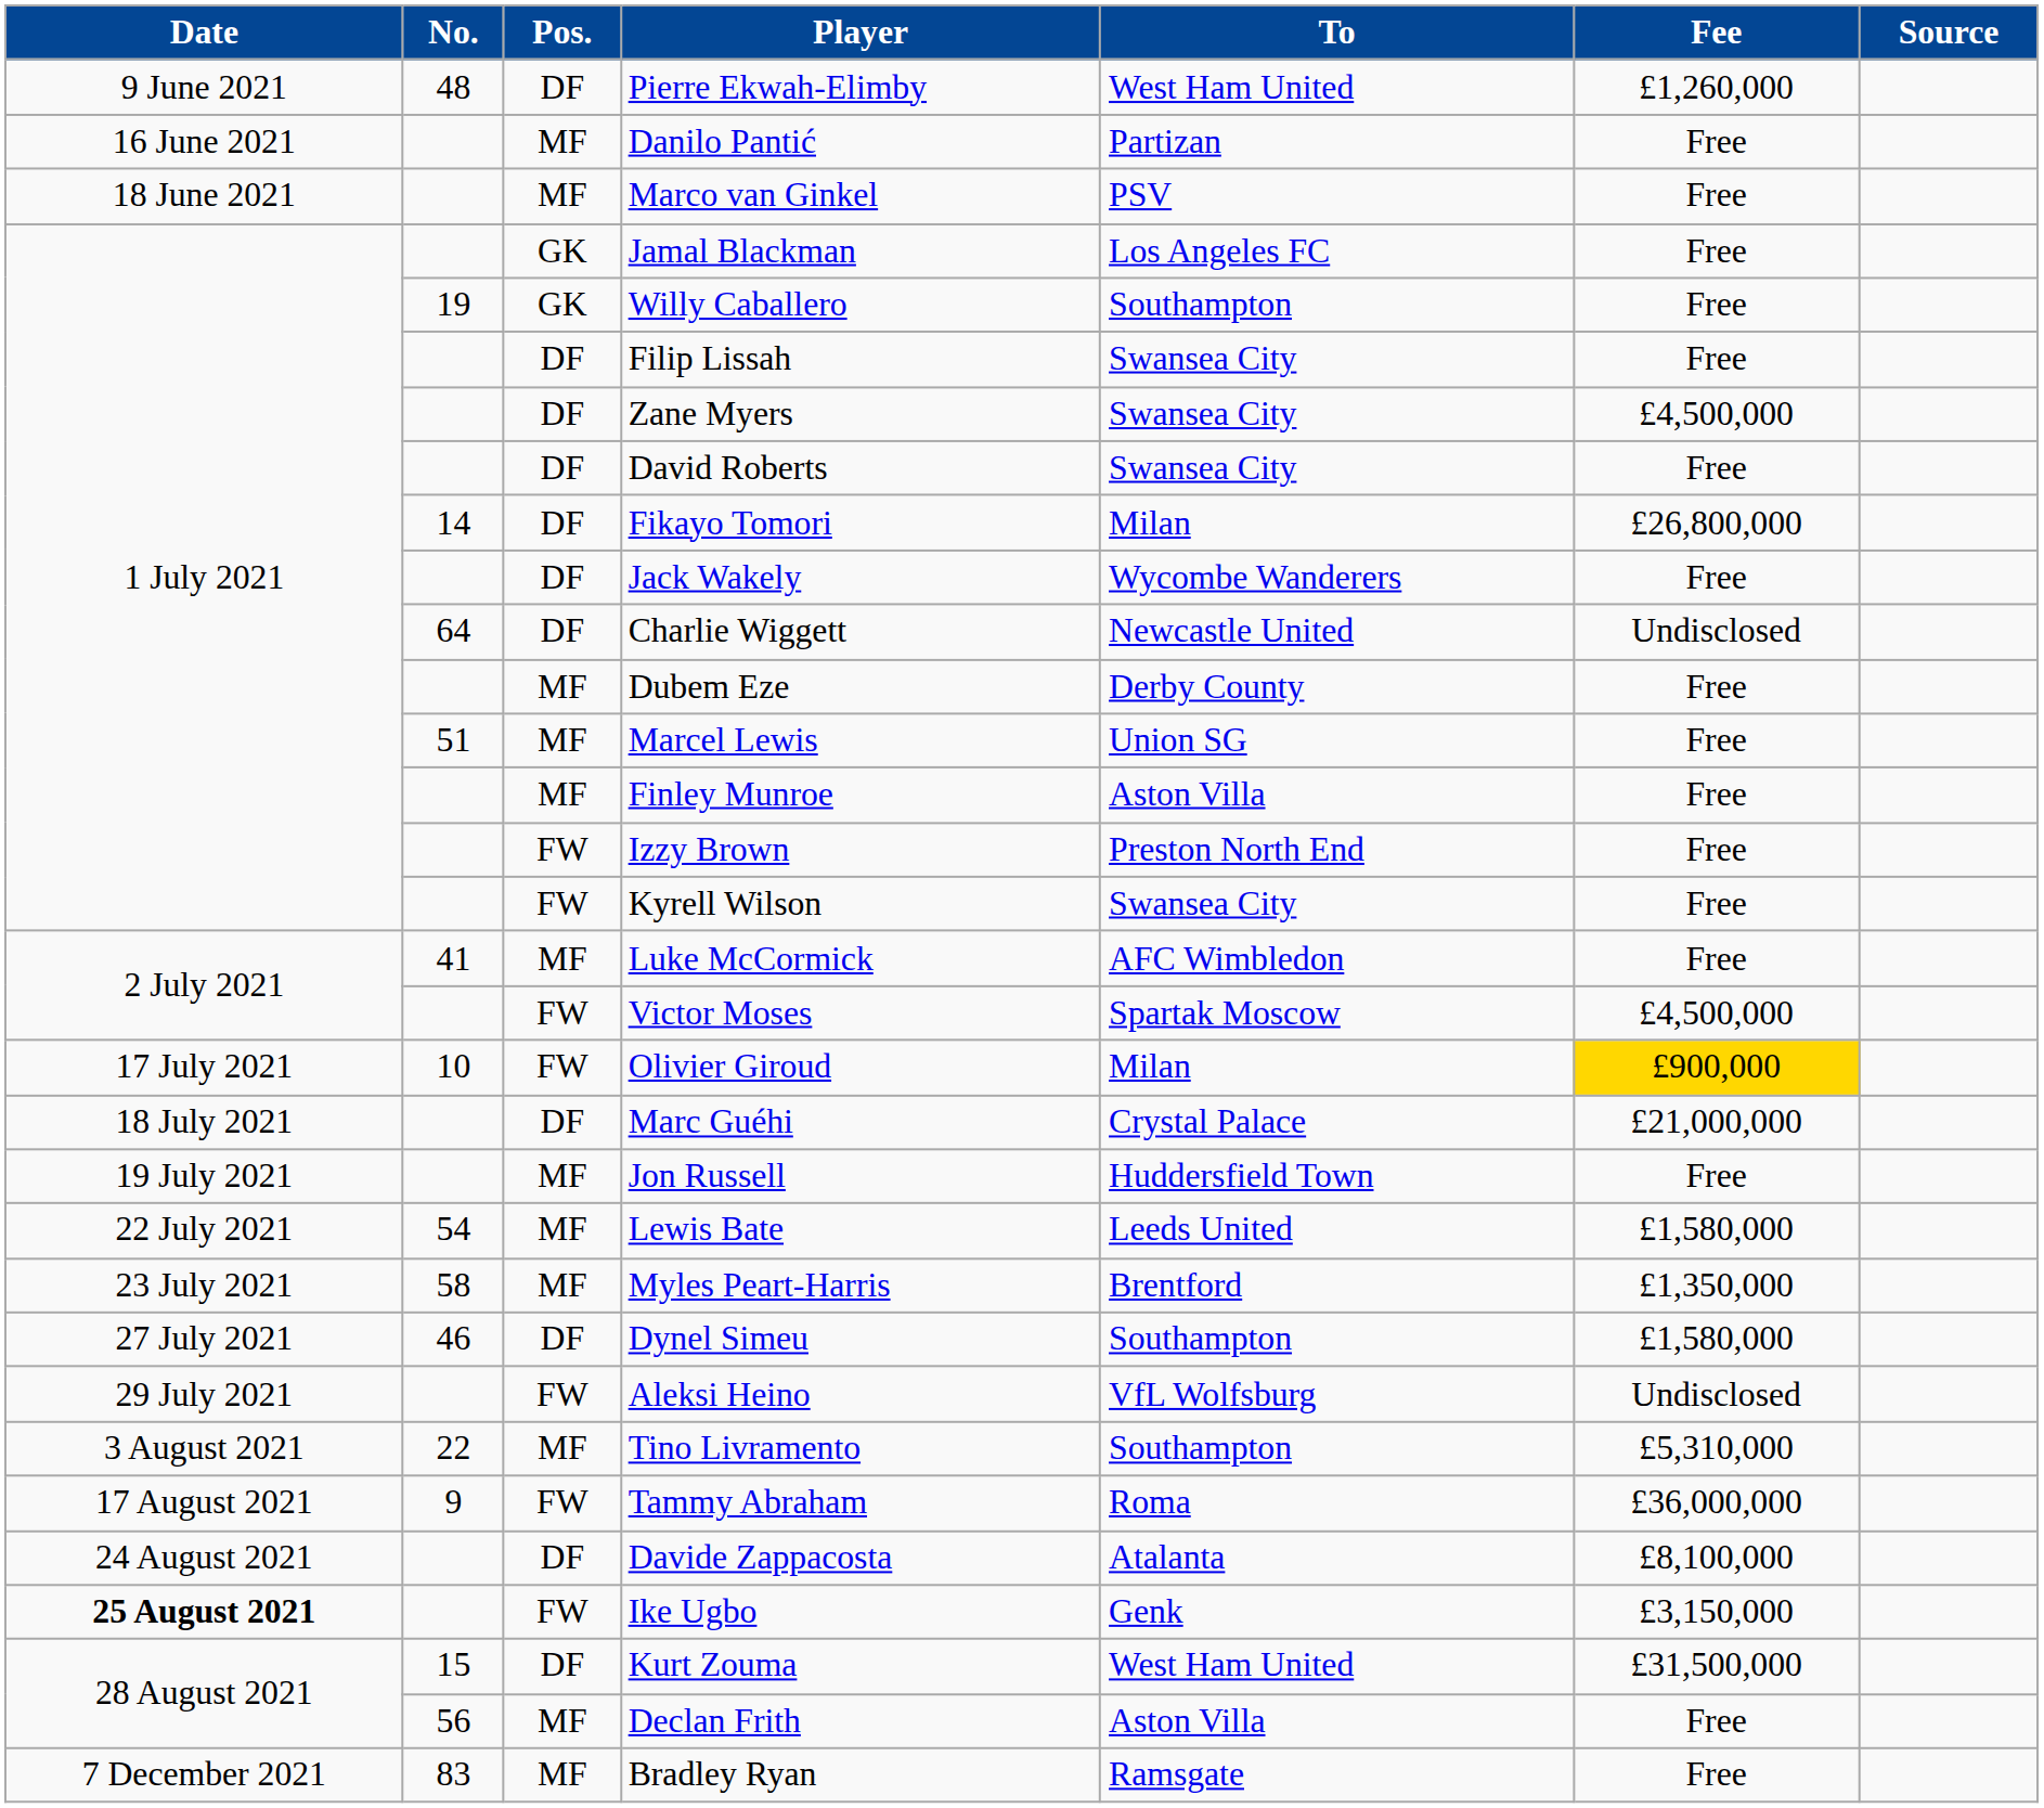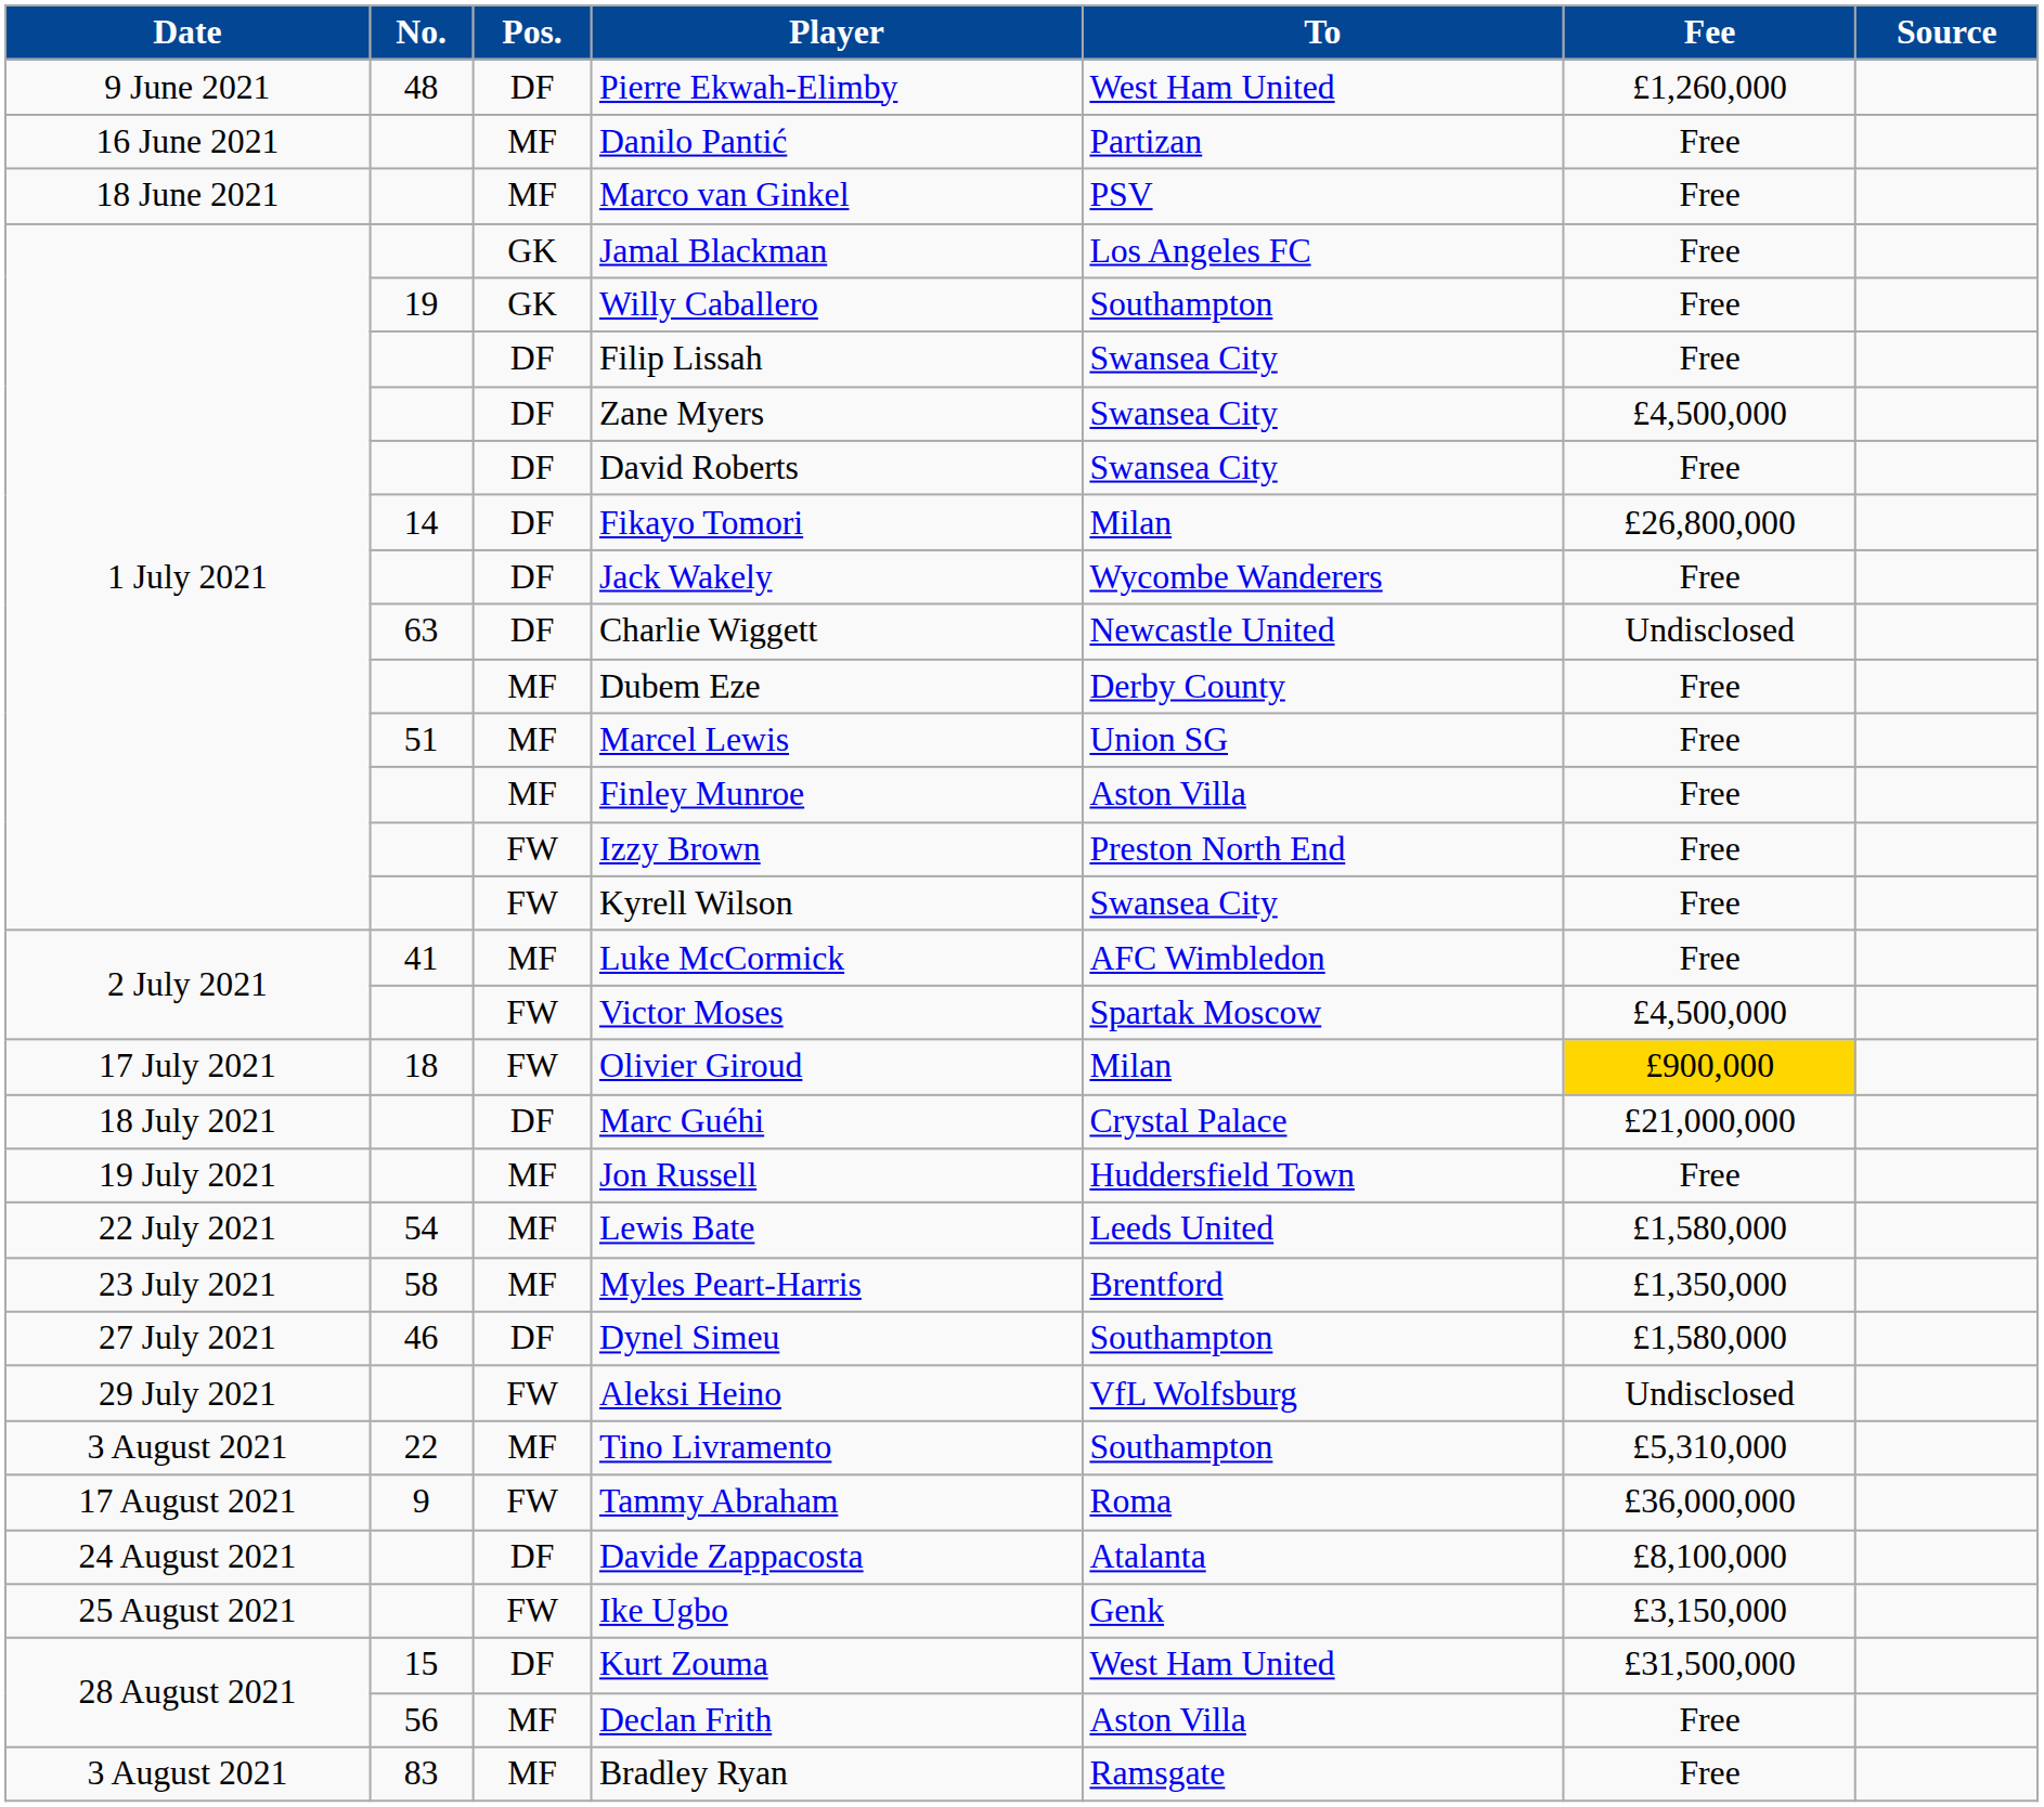 <table class="wikitable sortable" style="text-align:center;width:75%;">
 <tr>
 <th scope="col" style="background-color:#034694;color:#FFFFFF">Date</th>
 <th scope="col" style="background-color:#034694;color:#FFFFFF">No.</th>
 <th scope="col" style="background-color:#034694;color:#FFFFFF">Pos.</th>
 <th scope="col" style="background-color:#034694;color:#FFFFFF">Player</th>
 <th scope="col" style="background-color:#034694;color:#FFFFFF">To</th>
 <th scope="col" style="background-color:#034694;color:#FFFFFF" data-sort-type="currency">Fee</th>
 <th scope="col" class="unsortable" style="background-color:#034694;color:#FFFFFF">Source</th>
 </tr>
 <tr>
 <td>9 June 2021</td>
 <td>48</td>
 <td>DF</td>
 <td align=left> <a href='#'>Pierre Ekwah-Elimby</a></td>
 <td align=left> <a href='#'>West Ham United</a></td>
 <td>£1,260,000</td>
 <td></td>
 </tr>
 <tr>
 <td>16 June 2021</td>
 <td></td>
 <td>MF</td>
 <td align=left> <a href='#'>Danilo Pantić</a></td>
 <td align=left> <a href='#'>Partizan</a></td>
 <td>Free</td>
 <td></td>
 </tr>
 <tr>
 <td>18 June 2021</td>
 <td></td>
 <td>MF</td>
 <td align=left> <a href='#'>Marco van Ginkel</a></td>
 <td align=left> <a href='#'>PSV</a></td>
 <td>Free</td>
 <td></td>
 </tr>
 <tr>
 <td rowspan=13>1 July 2021</td>
 <td></td>
 <td>GK</td>
 <td align=left> <a href='#'>Jamal Blackman</a></td>
 <td align=left> <a href='#'>Los Angeles FC</a></td>
 <td>Free</td>
 <td></td>
 </tr>
 <tr>
 <td>19</td>
 <td>GK</td>
 <td align=left> <a href='#'>Willy Caballero</a></td>
 <td align=left> <a href='#'>Southampton</a></td>
 <td>Free</td>
 <td></td>
 </tr>
 <tr>
 <td></td>
 <td>DF</td>
 <td align=left> Filip Lissah</td>
 <td align=left> <a href='#'>Swansea City</a></td>
 <td>Free</td>
 <td></td>
 </tr>
 <tr>
 <td></td>
 <td>DF</td>
 <td align=left> Zane Myers</td>
 <td align=left> <a href='#'>Swansea City</a></td>
 <td>£4,500,000</td>
 <td></td>
 </tr>
 <tr>
 <td></td>
 <td>DF</td>
 <td align=left> David Roberts</td>
 <td align=left> <a href='#'>Swansea City</a></td>
 <td>Free</td>
 <td></td>
 </tr>
 <tr>
 <td>14</td>
 <td>DF</td>
 <td align=left> <a href='#'>Fikayo Tomori</a></td>
 <td align=left> <a href='#'>Milan</a></td>
 <td>£26,800,000</td>
 <td></td>
 </tr>
 <tr>
 <td></td>
 <td>DF</td>
 <td align=left> <a href='#'>Jack Wakely</a></td>
 <td align=left> <a href='#'>Wycombe Wanderers</a></td>
 <td>Free</td>
 <td></td>
 </tr>
 <tr>
-<td>64</td>
+<td>63</td>
 <td>DF</td>
 <td align=left> Charlie Wiggett</td>
 <td align=left> <a href='#'>Newcastle United</a></td>
 <td>Undisclosed</td>
 <td></td>
 </tr>
 <tr>
 <td></td>
 <td>MF</td>
 <td align=left> Dubem Eze</td>
 <td align=left> <a href='#'>Derby County</a></td>
 <td>Free</td>
 <td></td>
 </tr>
 <tr>
 <td>51</td>
 <td>MF</td>
 <td align=left> <a href='#'>Marcel Lewis</a></td>
 <td align=left> <a href='#'>Union SG</a></td>
 <td>Free</td>
 <td></td>
 </tr>
 <tr>
 <td></td>
 <td>MF</td>
 <td align=left> <a href='#'>Finley Munroe</a></td>
 <td align=left> <a href='#'>Aston Villa</a></td>
 <td>Free</td>
 <td></td>
 </tr>
 <tr>
 <td></td>
 <td>FW</td>
 <td align=left> <a href='#'>Izzy Brown</a></td>
 <td align=left> <a href='#'>Preston North End</a></td>
 <td>Free</td>
 <td></td>
 </tr>
 <tr>
 <td></td>
 <td>FW</td>
 <td align=left> Kyrell Wilson</td>
 <td align=left> <a href='#'>Swansea City</a></td>
 <td>Free</td>
 <td></td>
 </tr>
 <tr>
 <td rowspan=2>2 July 2021</td>
 <td>41</td>
 <td>MF</td>
 <td align=left> <a href='#'>Luke McCormick</a></td>
 <td align=left> <a href='#'>AFC Wimbledon</a></td>
 <td>Free</td>
 <td></td>
 </tr>
 <tr>
 <td></td>
 <td>FW</td>
 <td align=left> <a href='#'>Victor Moses</a></td>
 <td align=left> <a href='#'>Spartak Moscow</a></td>
 <td>£4,500,000</td>
 <td></td>
 </tr>
 <tr>
 <td>17 July 2021</td>
-<td>10</td>
+<td>18</td>
 <td>FW</td>
 <td align=left> <a href='#'>Olivier Giroud</a></td>
 <td align=left> <a href='#'>Milan</a></td>
 <td style="background: gold;">£900,000</td>
 <td></td>
 </tr>
 <tr>
 <td>18 July 2021</td>
 <td></td>
 <td>DF</td>
 <td align=left> <a href='#'>Marc Guéhi</a></td>
 <td align=left> <a href='#'>Crystal Palace</a></td>
 <td>£21,000,000</td>
 <td></td>
 </tr>
 <tr>
 <td>19 July 2021</td>
 <td></td>
 <td>MF</td>
 <td align=left> <a href='#'>Jon Russell</a></td>
 <td align=left> <a href='#'>Huddersfield Town</a></td>
 <td>Free</td>
 <td></td>
 </tr>
 <tr>
 <td>22 July 2021</td>
 <td>54</td>
 <td>MF</td>
 <td align=left> <a href='#'>Lewis Bate</a></td>
 <td align=left> <a href='#'>Leeds United</a></td>
 <td>£1,580,000</td>
 <td></td>
 </tr>
 <tr>
 <td>23 July 2021</td>
 <td>58</td>
 <td>MF</td>
 <td align=left> <a href='#'>Myles Peart-Harris</a></td>
 <td align=left> <a href='#'>Brentford</a></td>
 <td>£1,350,000</td>
 <td></td>
 </tr>
 <tr>
 <td>27 July 2021</td>
 <td>46</td>
 <td>DF</td>
 <td align=left> <a href='#'>Dynel Simeu</a></td>
 <td align=left> <a href='#'>Southampton</a></td>
 <td>£1,580,000</td>
 <td></td>
 </tr>
 <tr>
 <td>29 July 2021</td>
 <td></td>
 <td>FW</td>
 <td align=left> <a href='#'>Aleksi Heino</a></td>
 <td align=left> <a href='#'>VfL Wolfsburg</a></td>
 <td>Undisclosed</td>
 <td></td>
 </tr>
 <tr>
 <td>3 August 2021</td>
 <td>22</td>
 <td>MF</td>
 <td align=left> <a href='#'>Tino Livramento</a></td>
 <td align=left> <a href='#'>Southampton</a></td>
 <td>£5,310,000</td>
 <td></td>
 </tr>
 <tr>
 <td>17 August 2021</td>
 <td>9</td>
 <td>FW</td>
 <td align=left> <a href='#'>Tammy Abraham</a></td>
 <td align=left> <a href='#'>Roma</a></td>
 <td>£36,000,000</td>
 <td></td>
 </tr>
 <tr>
 <td>24 August 2021</td>
 <td></td>
 <td>DF</td>
 <td align=left> <a href='#'>Davide Zappacosta</a></td>
 <td align=left> <a href='#'>Atalanta</a></td>
 <td>£8,100,000</td>
 <td></td>
 </tr>
 <tr>
-<td><strong>25 August 2021</strong></td>
+<td>25 August 2021</td>
 <td></td>
 <td>FW</td>
 <td align=left> <a href='#'>Ike Ugbo</a></td>
 <td align=left> <a href='#'>Genk</a></td>
 <td>£3,150,000</td>
 <td></td>
 </tr>
 <tr>
 <td rowspan=2>28 August 2021</td>
 <td>15</td>
 <td>DF</td>
 <td align=left> <a href='#'>Kurt Zouma</a></td>
 <td align=left> <a href='#'>West Ham United</a></td>
 <td>£31,500,000</td>
 <td></td>
 </tr>
 <tr>
 <td>56</td>
 <td>MF</td>
 <td align=left> <a href='#'>Declan Frith</a></td>
 <td align=left> <a href='#'>Aston Villa</a></td>
 <td>Free</td>
 <td></td>
 </tr>
 <tr>
-<td>7 December 2021</td>
+<td>3 August 2021</td>
 <td>83</td>
 <td>MF</td>
 <td align=left> Bradley Ryan</td>
 <td align=left> <a href='#'>Ramsgate</a></td>
 <td>Free</td>
 <td></td>
 </tr>
 </table>
